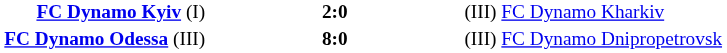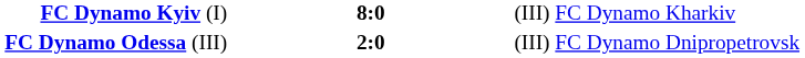 <table width=100% cellspacing=1>
 <tr>
 <th width=20%></th>
 <th width=12%></th>
 <th width=20%></th>
 <th></th>
 </tr>
 <tr style=font-size:90%>
 <td align=right><strong><a href='#'>FC Dynamo Kyiv</a></strong> (I)</td>
-<td align=center><strong>2:0</strong></td>
+<td align=center><strong>8:0</strong></td>
 <td>(III) <a href='#'>FC Dynamo Kharkiv</a></td>
 <td align=center></td>
 </tr>
 <tr style=font-size:90%>
 <td align=right><strong><a href='#'>FC Dynamo Odessa</a></strong> (III)</td>
-<td align=center><strong>8:0</strong></td>
+<td align=center><strong>2:0</strong></td>
 <td>(III) <a href='#'>FC Dynamo Dnipropetrovsk</a></td>
 <td align=center></td>
 </tr>
 </table>
